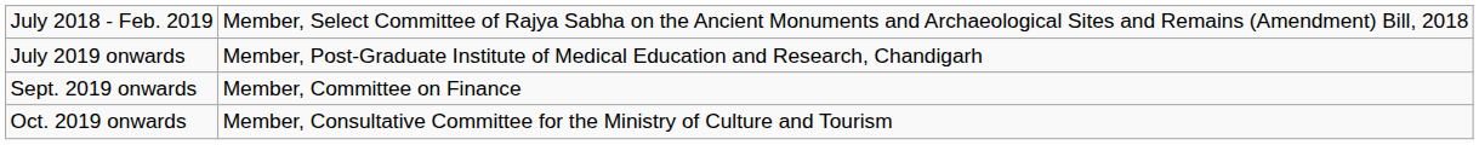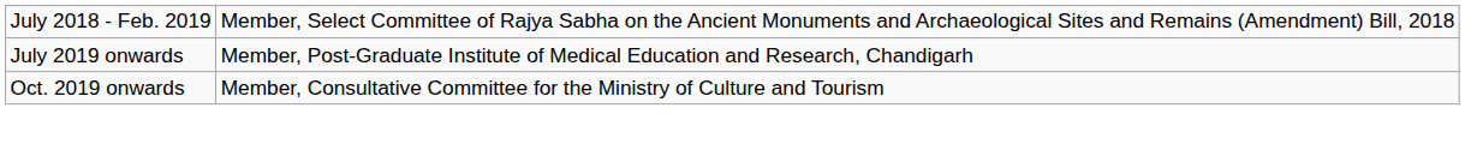 <table class="wikitable">
 <tr>
 <td>July 2018 - Feb. 2019</td>
 <td>Member, Select Committee of Rajya Sabha on the Ancient Monuments and Archaeological Sites and Remains (Amendment) Bill, 2018</td>
 </tr>
 <tr>
 <td>July 2019 onwards</td>
 <td>Member, Post-Graduate Institute of Medical Education and Research, Chandigarh</td>
 </tr>
 <tr>
-<td>Sept. 2019 onwards</td>
-<td>Member, Committee on Finance</td>
-</tr>
-<tr>
 <td>Oct. 2019 onwards</td>
 <td>Member, Consultative Committee for the Ministry of Culture and Tourism</td>
 </tr>
 </table>
